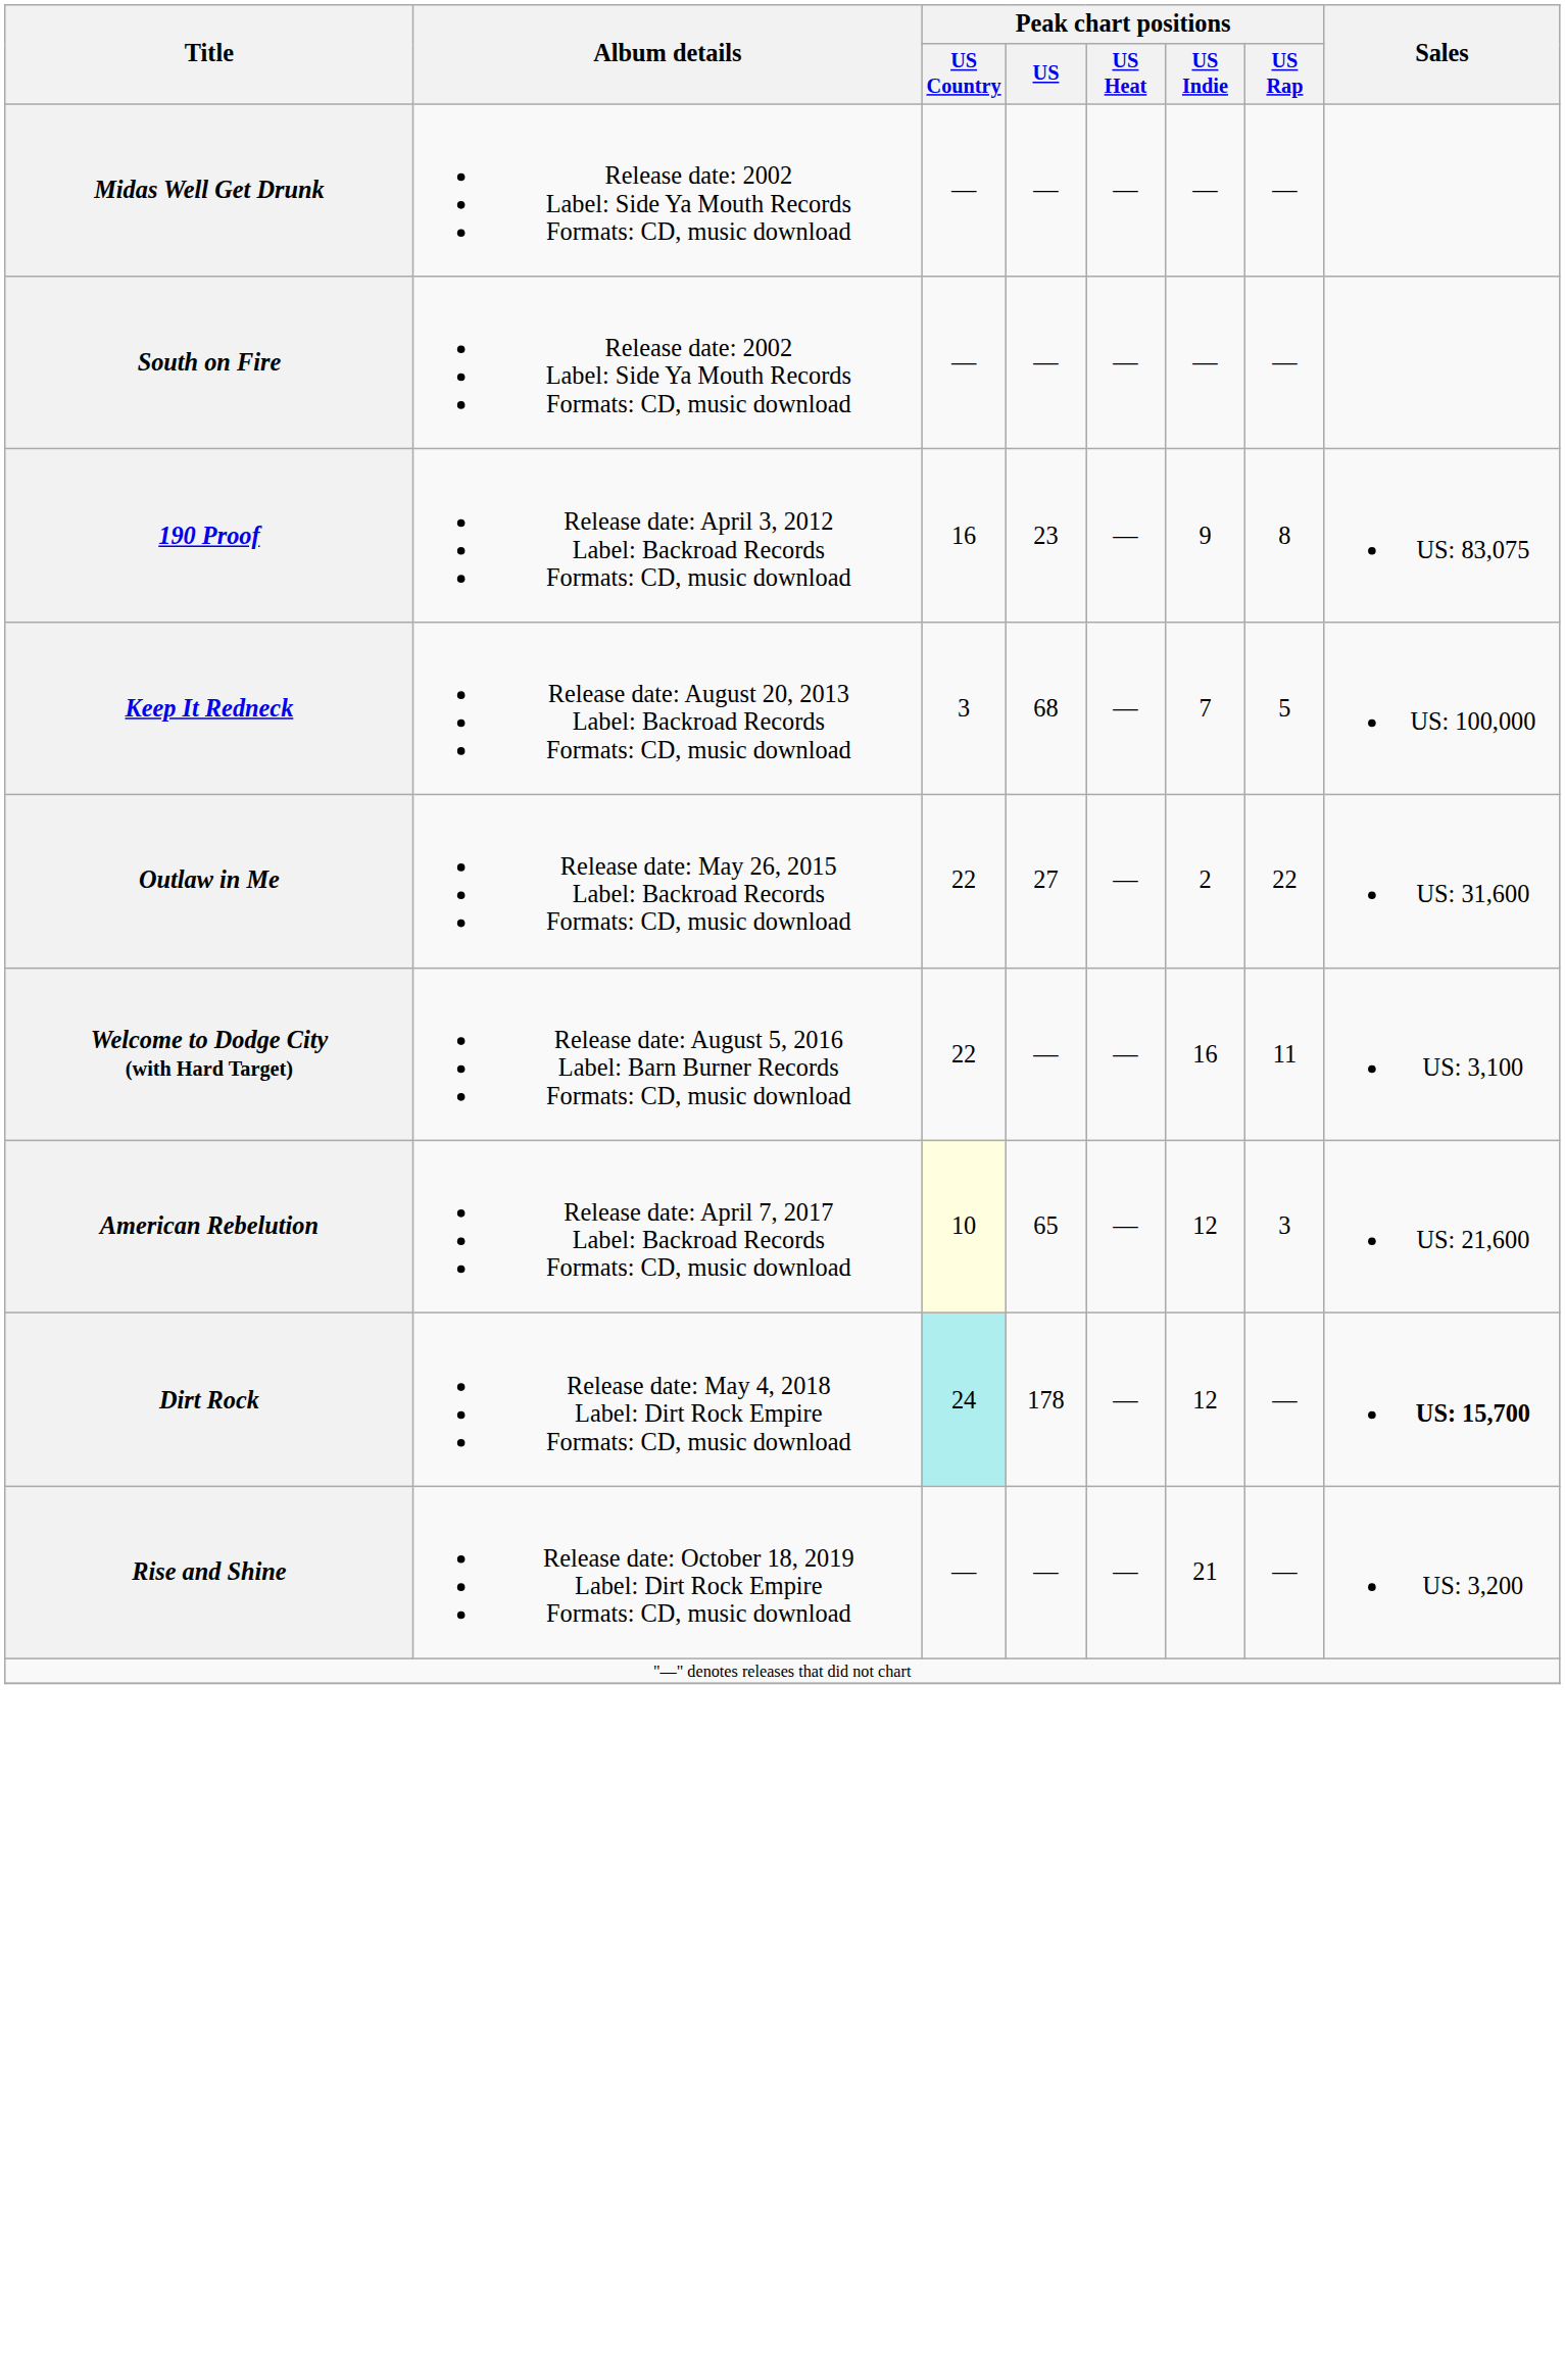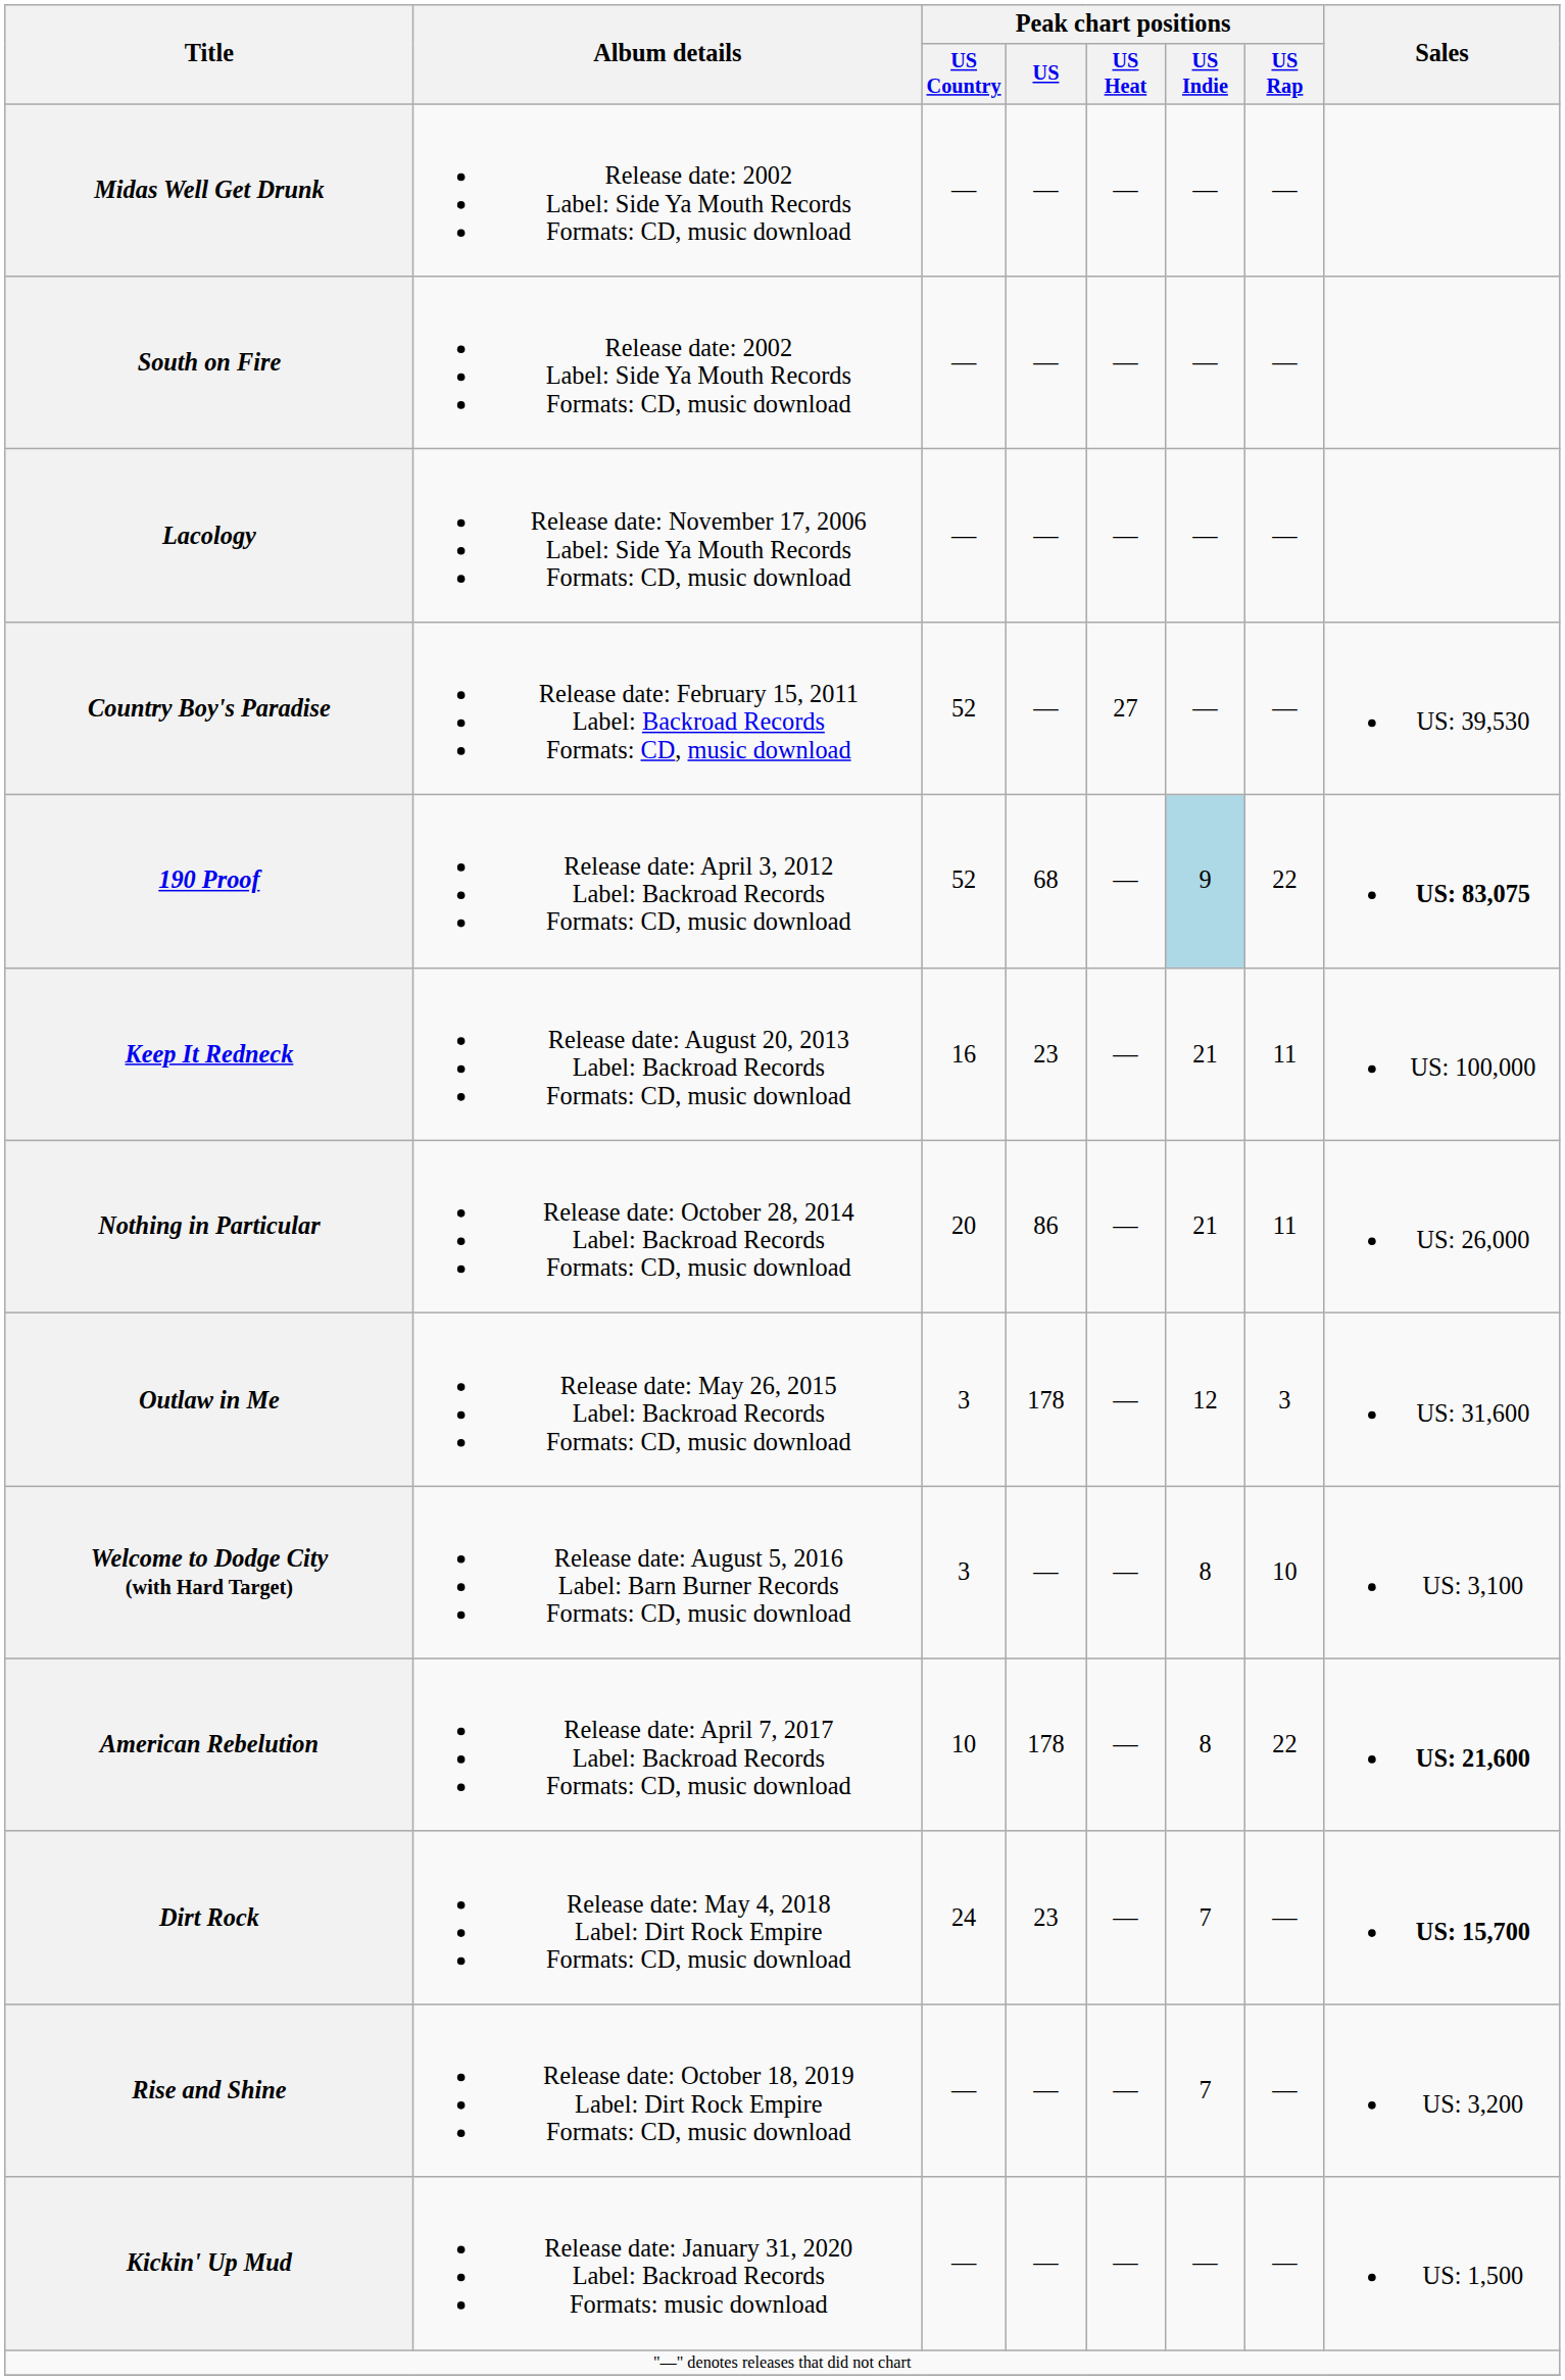 <table class="wikitable plainrowheaders" style="text-align:center;">
 <tr>
 <th rowspan="2" style="width:16em;">Title</th>
 <th rowspan="2" style="width:20em;">Album details</th>
 <th colspan="5">Peak chart positions</th>
 <th rowspan="2" style="width:9em;">Sales</th>
 </tr>
 <tr style="font-size:smaller;">
 <th width="45"><a href='#'>US Country</a><br></th>
 <th width="45"><a href='#'>US</a><br></th>
 <th width="45"><a href='#'>US<br>Heat</a><br></th>
 <th width="45"><a href='#'>US<br>Indie</a><br></th>
 <th width="45"><a href='#'>US<br>Rap</a><br></th>
 </tr>
 <tr>
 <th scope="row"><em>Midas Well Get Drunk</em></th>
 <td><br><ul><li>Release date: 2002</li><li>Label: Side Ya Mouth Records</li><li>Formats: CD, music download</li></ul></td>
 <td>—</td>
 <td>—</td>
 <td>—</td>
 <td>—</td>
 <td>—</td>
 <td></td>
 </tr>
 <tr>
 <th scope="row"><em>South on Fire</em></th>
 <td><br><ul><li>Release date: 2002</li><li>Label: Side Ya Mouth Records</li><li>Formats: CD, music download</li></ul></td>
 <td>—</td>
 <td>—</td>
 <td>—</td>
 <td>—</td>
 <td>—</td>
 <td></td>
 </tr>
 <tr>
+<th scope="row"><em>Lacology</em></th>
+<td><br><ul><li>Release date: November 17, 2006</li><li>Label: Side Ya Mouth Records</li><li>Formats: CD, music download</li></ul></td>
+<td>—</td>
+<td>—</td>
+<td>—</td>
+<td>—</td>
+<td>—</td>
+<td></td>
+</tr>
+<tr>
+<th scope="row"><em>Country Boy's Paradise</em></th>
+<td><br><ul><li>Release date: February 15, 2011</li><li>Label: <a href='#'>Backroad Records</a></li><li>Formats: <a href='#'>CD</a>, <a href='#'>music download</a></li></ul></td>
+<td>52</td>
+<td>—</td>
+<td>27</td>
+<td>—</td>
+<td>—</td>
+<td><br><ul><li>US: 39,530</li></ul></td>
+</tr>
+<tr>
 <th scope="row"><em><a href='#'>190 Proof</a></em></th>
 <td><br><ul><li>Release date: April 3, 2012</li><li>Label: Backroad Records</li><li>Formats: CD, music download</li></ul></td>
-<td>16</td>
-<td>23</td>
+<td>52</td>
+<td>68</td>
 <td>—</td>
-<td>9</td>
-<td>8</td>
-<td><br><ul><li>US: 83,075</li></ul></td>
+<td style="background: lightblue;">9</td>
+<td>22</td>
+<td><strong><br><ul><li>US: 83,075</li></ul></strong></td>
 </tr>
 <tr>
 <th scope="row"><em><a href='#'>Keep It Redneck</a></em></th>
 <td><br><ul><li>Release date: August 20, 2013</li><li>Label: Backroad Records</li><li>Formats: CD, music download</li></ul></td>
-<td>3</td>
-<td>68</td>
+<td>16</td>
+<td>23</td>
 <td>—</td>
-<td>7</td>
-<td>5</td>
+<td>21</td>
+<td>11</td>
 <td><br><ul><li>US: 100,000</li></ul></td>
+</tr>
+<tr>
+<th scope="row"><em>Nothing in Particular</em></th>
+<td><br><ul><li>Release date: October 28, 2014</li><li>Label: Backroad Records</li><li>Formats: CD, music download</li></ul></td>
+<td>20</td>
+<td>86</td>
+<td>—</td>
+<td>21</td>
+<td>11</td>
+<td><br><ul><li>US: 26,000</li></ul></td>
 </tr>
 <tr>
 <th scope="row"><em>Outlaw in Me</em></th>
 <td><br><ul><li>Release date: May 26, 2015</li><li>Label: Backroad Records</li><li>Formats: CD, music download</li></ul></td>
-<td>22</td>
-<td>27</td>
+<td>3</td>
+<td>178</td>
 <td>—</td>
-<td>2</td>
-<td>22</td>
+<td>12</td>
+<td>3</td>
 <td><br><ul><li>US: 31,600</li></ul></td>
 </tr>
 <tr>
 <th scope="row"><em>Welcome to Dodge City</em><br><small>(with Hard Target)</small></th>
 <td><br><ul><li>Release date: August 5, 2016</li><li>Label: Barn Burner Records</li><li>Formats: CD, music download</li></ul></td>
-<td>22</td>
+<td>3</td>
 <td>—</td>
 <td>—</td>
-<td>16</td>
-<td>11</td>
+<td>8</td>
+<td>10</td>
 <td><br><ul><li>US: 3,100</li></ul></td>
 </tr>
 <tr>
 <th scope="row"><em>American Rebelution</em></th>
 <td><br><ul><li>Release date: April 7, 2017</li><li>Label: Backroad Records</li><li>Formats: CD, music download</li></ul></td>
-<td style="background: lightyellow;">10</td>
-<td>65</td>
+<td>10</td>
+<td>178</td>
 <td>—</td>
-<td>12</td>
-<td>3</td>
-<td><br><ul><li>US: 21,600</li></ul></td>
+<td>8</td>
+<td>22</td>
+<td><strong><br><ul><li>US: 21,600</li></ul></strong></td>
 </tr>
 <tr>
 <th scope="row"><em>Dirt Rock</em></th>
 <td><br><ul><li>Release date: May 4, 2018</li><li>Label: Dirt Rock Empire</li><li>Formats: CD, music download</li></ul></td>
-<td style="background: paleturquoise;">24</td>
-<td>178</td>
+<td>24</td>
+<td>23</td>
 <td>—</td>
-<td>12</td>
+<td>7</td>
 <td>—</td>
 <td><strong><br><ul><li>US: 15,700</li></ul></strong></td>
 </tr>
 <tr>
 <th scope="row"><em>Rise and Shine</em></th>
 <td><br><ul><li>Release date: October 18, 2019</li><li>Label: Dirt Rock Empire</li><li>Formats: CD, music download</li></ul></td>
 <td>—</td>
 <td>—</td>
 <td>—</td>
-<td>21</td>
+<td>7</td>
 <td>—</td>
 <td><br><ul><li>US: 3,200</li></ul></td>
+</tr>
+<tr>
+<th scope="row"><em>Kickin' Up Mud</em></th>
+<td><br><ul><li>Release date: January 31, 2020</li><li>Label: Backroad Records</li><li>Formats: music download</li></ul></td>
+<td>—</td>
+<td>—</td>
+<td>—</td>
+<td>—</td>
+<td>—</td>
+<td><br><ul><li>US: 1,500</li></ul></td>
 </tr>
 <tr>
 <td colspan="8" style="font-size:8pt">"—" denotes releases that did not chart</td>
 </tr>
 <tr>
 </tr>
 </table>
